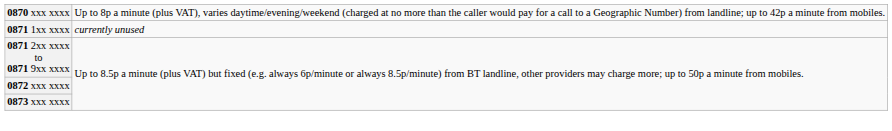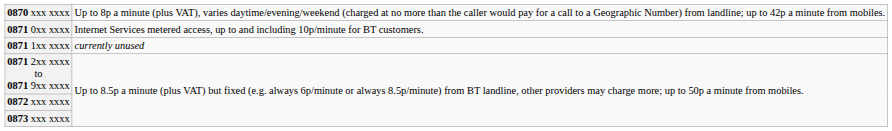 <table class="wikitable" style="width: auto; margin-left: 1.5em;">
 <tr>
 <th scope="row" style="font-weight: normal;"><strong>0870</strong> xxx xxxx</th>
 <td>Up to 8p a minute (plus VAT), varies daytime/evening/weekend (charged at no more than the caller would pay for a call to a Geographic Number) from landline; up to 42p a minute from mobiles.</td>
+</tr>
+<tr>
+<th scope="row" style="font-weight: normal;"><strong>0871</strong> 0xx xxxx</th>
+<td>Internet Services metered access, up to and including 10p/minute for BT customers.</td>
 </tr>
 <tr>
 <th scope="row" style="font-weight: normal;"><strong>0871</strong> 1xx xxxx</th>
 <td><em>currently unused</em></td>
 </tr>
 <tr>
 <th scope="row" style="font-weight: normal;"><strong>0871</strong> 2xx xxxx<br>to<br><strong>0871</strong> 9xx xxxx</th>
 <td rowspan=3>Up to 8.5p a minute (plus VAT) but fixed (e.g. always 6p/minute or always 8.5p/minute) from BT landline, other providers may charge more; up to 50p a minute from mobiles.</td>
 </tr>
 <tr>
 <th scope="row" style="font-weight: normal;"><strong>0872</strong> xxx xxxx</th>
 </tr>
 <tr>
 <th scope="row" style="font-weight: normal;"><strong>0873</strong> xxx xxxx</th>
 </tr>
 </table>
